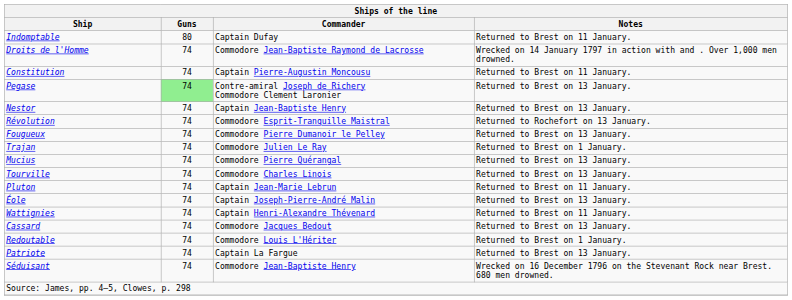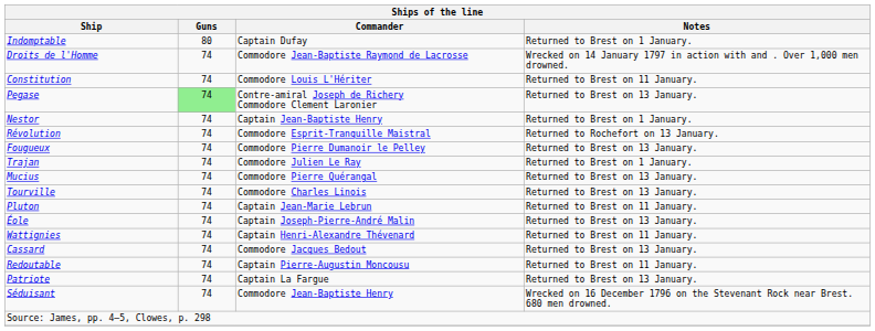 <table class="wikitable" width=100%>
 <tr valign="top">
 <th colspan="11" bgcolor="white">Ships of the line</th>
 </tr>
 <tr valign="top"|- valign="top">
 <th width=15%; align= center>Ship</th>
 <th width=5%; align= center>Guns</th>
 <th width=25%; align= center>Commander</th>
 <th width=30%; align= center>Notes</th>
 </tr>
 <tr valign="top">
 <td align= left><a href='#'><em>Indomptable</em></a></td>
 <td align= center>80</td>
 <td align= left>Captain Dufay</td>
-<td align= left>Returned to Brest on 11 January.</td>
+<td align= left>Returned to Brest on 1 January.</td>
 </tr>
 <tr valign="top">
 <td align= left><a href='#'><em>Droits de l'Homme</em></a></td>
 <td align= center>74</td>
 <td align= left>Commodore <a href='#'>Jean-Baptiste Raymond de Lacrosse</a></td>
 <td align= left>Wrecked on 14 January 1797 in action with  and . Over 1,000 men drowned.</td>
 </tr>
 <tr valign="top">
 <td align= left><a href='#'><em>Constitution</em></a></td>
 <td align= center>74</td>
-<td align= left>Captain <a href='#'>Pierre-Augustin Moncousu</a></td>
+<td align= left>Commodore <a href='#'>Louis L'Hériter</a></td>
 <td align= left>Returned to Brest on 11 January.</td>
 </tr>
 <tr valign="top">
 <td align= left><a href='#'><em>Pegase</em></a></td>
 <td align= center style="background: lightgreen;">74</td>
 <td align= left>Contre-amiral <a href='#'>Joseph de Richery</a><br>Commodore Clement Laronier</td>
 <td align= left>Returned to Brest on 13 January.</td>
 </tr>
 <tr valign="top">
 <td align= left><a href='#'><em>Nestor</em></a></td>
 <td align= center>74</td>
 <td align= left>Captain <a href='#'>Jean-Baptiste Henry</a></td>
-<td align= left>Returned to Brest on 13 January.</td>
+<td align= left>Returned to Brest on 1 January.</td>
 </tr>
 <tr valign="top">
 <td align= left><a href='#'><em>Révolution</em></a></td>
 <td align= center>74</td>
 <td align= left>Commodore <a href='#'>Esprit-Tranquille Maistral</a></td>
 <td align= left>Returned to Rochefort on 13 January.</td>
 </tr>
 <tr valign="top">
 <td align= left><a href='#'><em>Fougueux</em></a></td>
 <td align= center>74</td>
 <td align= left>Commodore <a href='#'>Pierre Dumanoir le Pelley</a></td>
 <td align= left>Returned to Brest on 13 January.</td>
 </tr>
 <tr valign="top">
 <td align= left><a href='#'><em>Trajan</em></a></td>
 <td align= center>74</td>
 <td align= left>Commodore <a href='#'>Julien Le Ray</a></td>
 <td align= left>Returned to Brest on 1 January.</td>
 </tr>
 <tr valign="top">
 <td align= left><a href='#'><em>Mucius</em></a></td>
 <td align= center>74</td>
 <td align= left>Commodore <a href='#'>Pierre Quérangal</a></td>
 <td align= left>Returned to Brest on 13 January.</td>
 </tr>
 <tr valign="top">
 <td align= left><a href='#'><em>Tourville</em></a></td>
 <td align= center>74</td>
 <td align= left>Commodore <a href='#'>Charles Linois</a></td>
 <td align= left>Returned to Brest on 13 January.</td>
 </tr>
 <tr valign="top">
 <td align= left><a href='#'><em>Pluton</em></a></td>
 <td align= center>74</td>
 <td align= left>Captain <a href='#'>Jean-Marie Lebrun</a></td>
 <td align= left>Returned to Brest on 11 January.</td>
 </tr>
 <tr valign="top">
 <td align= left><a href='#'><em>Éole</em></a></td>
 <td align= center>74</td>
 <td align= left>Captain <a href='#'>Joseph-Pierre-André Malin</a></td>
 <td align= left>Returned to Brest on 13 January.</td>
 </tr>
 <tr valign="top">
 <td align= left><a href='#'><em>Wattignies</em></a></td>
 <td align= center>74</td>
 <td align= left>Captain <a href='#'>Henri-Alexandre Thévenard</a></td>
 <td align= left>Returned to Brest on 11 January.</td>
 </tr>
 <tr valign="top">
 <td align= left><a href='#'><em>Cassard</em></a></td>
 <td align= center>74</td>
 <td align= left>Commodore <a href='#'>Jacques Bedout</a></td>
 <td align= left>Returned to Brest on 13 January.</td>
 </tr>
 <tr valign="top">
 <td align= left><a href='#'><em>Redoutable</em></a></td>
 <td align= center>74</td>
-<td align= left>Commodore <a href='#'>Louis L'Hériter</a></td>
-<td align= left>Returned to Brest on 1 January.</td>
+<td align= left>Captain <a href='#'>Pierre-Augustin Moncousu</a></td>
+<td align= left>Returned to Brest on 11 January.</td>
 </tr>
 <tr valign="top">
 <td align= left><a href='#'><em>Patriote</em></a></td>
 <td align= center>74</td>
 <td align= left>Captain La Fargue</td>
 <td align= left>Returned to Brest on 13 January.</td>
 </tr>
 <tr valign="top">
 <td align= left><a href='#'><em>Séduisant</em></a></td>
 <td align= center>74</td>
 <td align= left>Commodore <a href='#'>Jean-Baptiste Henry</a></td>
 <td align= left>Wrecked on 16 December 1796 on the Stevenant Rock near Brest. 680 men drowned.</td>
 </tr>
 <tr valign="top">
 <td colspan="9" align="left">Source: James, pp. 4–5, Clowes, p. 298</td>
 </tr>
 <tr>
 </tr>
 </table>
